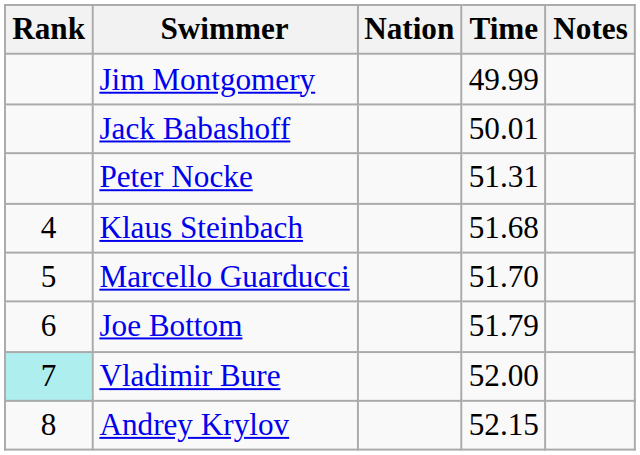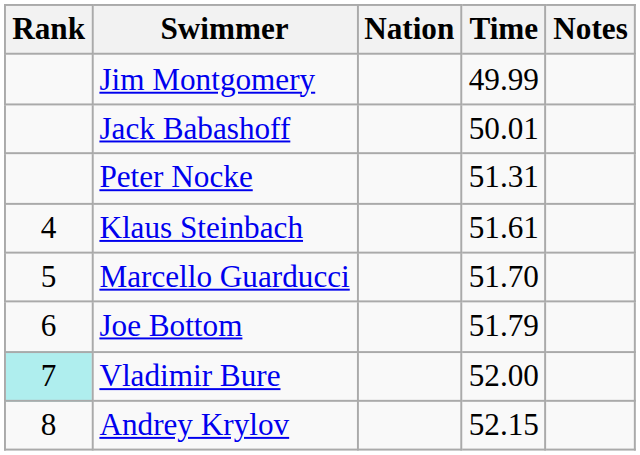 <table class="wikitable sortable" style="text-align:center">
 <tr>
 <th>Rank</th>
 <th>Swimmer</th>
 <th>Nation</th>
 <th>Time</th>
 <th>Notes</th>
 </tr>
 <tr>
 <td></td>
 <td align=left><a href='#'>Jim Montgomery</a></td>
 <td align=left></td>
 <td>49.99</td>
 <td></td>
 </tr>
 <tr>
 <td></td>
 <td align=left><a href='#'>Jack Babashoff</a></td>
 <td align=left></td>
 <td>50.01</td>
 <td></td>
 </tr>
 <tr>
 <td></td>
 <td align=left><a href='#'>Peter Nocke</a></td>
 <td align=left></td>
 <td>51.31</td>
 <td></td>
 </tr>
 <tr>
 <td>4</td>
 <td align=left><a href='#'>Klaus Steinbach</a></td>
 <td align=left></td>
-<td>51.68</td>
+<td>51.61</td>
 <td></td>
 </tr>
 <tr>
 <td>5</td>
 <td align=left><a href='#'>Marcello Guarducci</a></td>
 <td align=left></td>
 <td>51.70</td>
 <td></td>
 </tr>
 <tr>
 <td>6</td>
 <td align=left><a href='#'>Joe Bottom</a></td>
 <td align=left></td>
 <td>51.79</td>
 <td></td>
 </tr>
 <tr>
 <td style="background: paleturquoise;">7</td>
 <td align=left><a href='#'>Vladimir Bure</a></td>
 <td align=left></td>
 <td>52.00</td>
 <td></td>
 </tr>
 <tr>
 <td>8</td>
 <td align=left><a href='#'>Andrey Krylov</a></td>
 <td align=left></td>
 <td>52.15</td>
 <td></td>
 </tr>
 </table>
